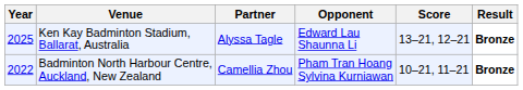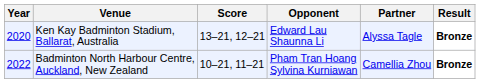 <table class="sortable wikitable" style="font-size: 90%;">
 <tr>
 <th>Year</th>
 <th>Venue</th>
+<th>Score</th>
+<th>Opponent</th>
 <th>Partner</th>
-<th>Opponent</th>
-<th>Score</th>
 <th>Result</th>
 </tr>
 <tr style="background:#ECF2FF">
-<td align="center"><a href='#'>2025</a></td>
+<td align="center"><a href='#'>2020</a></td>
 <td align="left">Ken Kay Badminton Stadium,<br><a href='#'>Ballarat</a>, Australia</td>
+<td align="left">13–21, 12–21</td>
+<td align="left"> <a href='#'>Edward Lau</a> <br>  <a href='#'>Shaunna Li</a></td>
 <td align="left"> <a href='#'>Alyssa Tagle</a></td>
-<td align="left"> <a href='#'>Edward Lau</a> <br>  <a href='#'>Shaunna Li</a></td>
-<td align="left">13–21, 12–21</td>
 <td style="text-align:left; background:white"> <strong>Bronze</strong></td>
 </tr>
 <tr style="background:#ECF2FF">
 <td align="center"><a href='#'>2022</a></td>
 <td align="left">Badminton North Harbour Centre,<br><a href='#'>Auckland</a>, New Zealand</td>
+<td align="left">10–21, 11–21</td>
+<td align="left"> <a href='#'>Pham Tran Hoang</a> <br>  <a href='#'>Sylvina Kurniawan</a></td>
 <td align="left"> <a href='#'>Camellia Zhou</a></td>
-<td align="left"> <a href='#'>Pham Tran Hoang</a> <br>  <a href='#'>Sylvina Kurniawan</a></td>
-<td align="left">10–21, 11–21</td>
 <td style="text-align:left; background:white"> <strong>Bronze</strong></td>
 </tr>
 </table>
